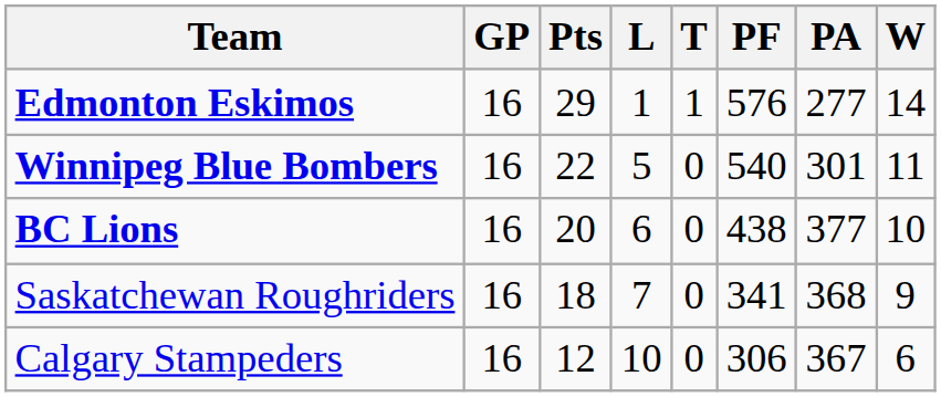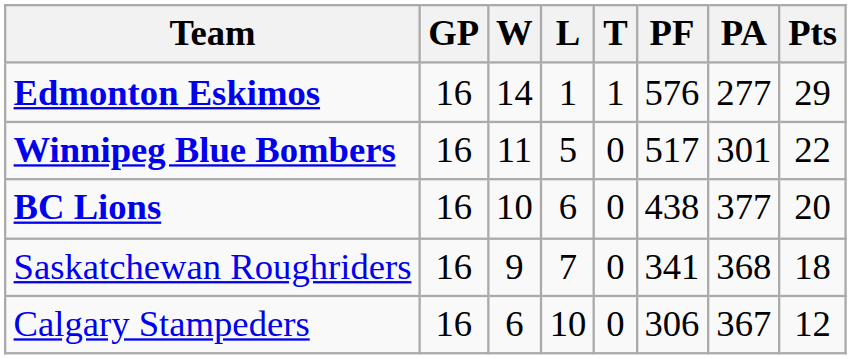 <table class="wikitable">
 <tr>
 <th>Team</th>
 <th>GP</th>
-<th>Pts</th>
+<th>W</th>
 <th>L</th>
 <th>T</th>
 <th>PF</th>
 <th>PA</th>
-<th>W</th>
+<th>Pts</th>
 </tr>
 <tr align="center">
 <td align="left"><strong><a href='#'>Edmonton Eskimos</a></strong></td>
 <td>16</td>
-<td>29</td>
+<td>14</td>
 <td>1</td>
 <td>1</td>
 <td>576</td>
 <td>277</td>
-<td>14</td>
+<td>29</td>
 </tr>
 <tr align="center">
 <td align="left"><strong><a href='#'>Winnipeg Blue Bombers</a></strong></td>
 <td>16</td>
-<td>22</td>
+<td>11</td>
 <td>5</td>
 <td>0</td>
-<td>540</td>
+<td>517</td>
 <td>301</td>
-<td>11</td>
+<td>22</td>
 </tr>
 <tr align="center">
 <td align="left"><strong><a href='#'>BC Lions</a></strong></td>
 <td>16</td>
-<td>20</td>
+<td>10</td>
 <td>6</td>
 <td>0</td>
 <td>438</td>
 <td>377</td>
-<td>10</td>
+<td>20</td>
 </tr>
 <tr align="center">
 <td align="left"><a href='#'>Saskatchewan Roughriders</a></td>
 <td>16</td>
-<td>18</td>
+<td>9</td>
 <td>7</td>
 <td>0</td>
 <td>341</td>
 <td>368</td>
-<td>9</td>
+<td>18</td>
 </tr>
 <tr align="center">
 <td align="left"><a href='#'>Calgary Stampeders</a></td>
 <td>16</td>
-<td>12</td>
+<td>6</td>
 <td>10</td>
 <td>0</td>
 <td>306</td>
 <td>367</td>
-<td>6</td>
+<td>12</td>
 </tr>
 </table>
